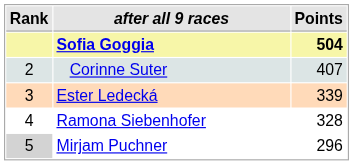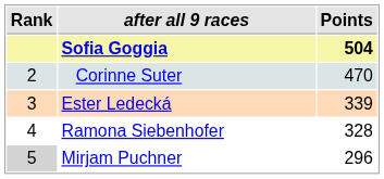 <table cellspacing="1" cellpadding="3" style="border:1px solid #aaa; font-size:86%;">
 <tr style="background:#e4e4e4;">
 <th style="border-bottom:1px solid #aaa; width:10px;">Rank</th>
 <th style="border-bottom:1px solid #aaa; width:200px; white-space:nowrap;"><em>after all 9 races</em></th>
 <th style="border-bottom:1px solid #aaa; width:20px;">Points</th>
 </tr>
 <tr style="background:#f7f6a8;">
 <td style="text-align:center;"></td>
 <td> <strong><a href='#'>Sofia Goggia</a></strong></td>
 <td align="right"><strong>504</strong></td>
 </tr>
 <tr style="background:#dce5e5;">
 <td style="text-align:center;">2</td>
 <td>   <a href='#'>Corinne Suter</a></td>
-<td align="right">407</td>
+<td align="right">470</td>
 </tr>
 <tr style="background:#ffdab9;">
 <td style="text-align:center;">3</td>
 <td> <a href='#'>Ester Ledecká</a></td>
 <td align="right">339</td>
 </tr>
 <tr>
 <td style="text-align:center;">4</td>
 <td> <a href='#'>Ramona Siebenhofer</a></td>
 <td align="right">328</td>
 </tr>
 <tr>
 <td style="background: lightgrey; text-align:center;">5</td>
 <td> <a href='#'>Mirjam Puchner</a></td>
 <td align="right">296</td>
 </tr>
 </table>
